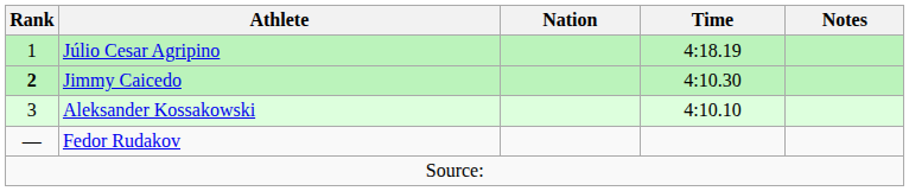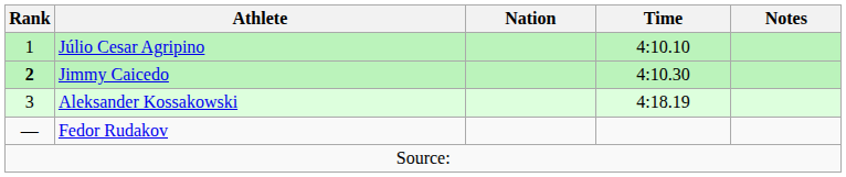 <table class="wikitable sortable" style="text-align:center;width: 60%;">
 <tr>
 <th scope="col" style="width: 10px;">Rank</th>
 <th scope="col">Athlete</th>
 <th scope="col">Nation</th>
 <th scope="col">Time</th>
 <th scope="col">Notes</th>
 </tr>
 <tr bgcolor=bbf3bb>
 <td>1</td>
 <td align=left><a href='#'>Júlio Cesar Agripino</a><br></td>
 <td align=left></td>
-<td>4:18.19</td>
+<td>4:10.10</td>
 <td></td>
 </tr>
 <tr bgcolor=bbf3bb>
 <td><strong>2</strong></td>
 <td align=left><a href='#'>Jimmy Caicedo</a><br></td>
 <td align=left></td>
 <td>4:10.30</td>
 <td></td>
 </tr>
 <tr bgcolor=ddffdd>
 <td>3</td>
 <td align=left><a href='#'>Aleksander Kossakowski</a><br></td>
 <td align=left></td>
-<td>4:10.10</td>
+<td>4:18.19</td>
 <td></td>
 </tr>
 <tr>
 <td>—</td>
 <td align=left><a href='#'>Fedor Rudakov</a><br></td>
 <td align=left></td>
 <td></td>
 <td></td>
 </tr>
 <tr class="sortbottom">
 <td colspan="5">Source:</td>
 </tr>
 </table>
